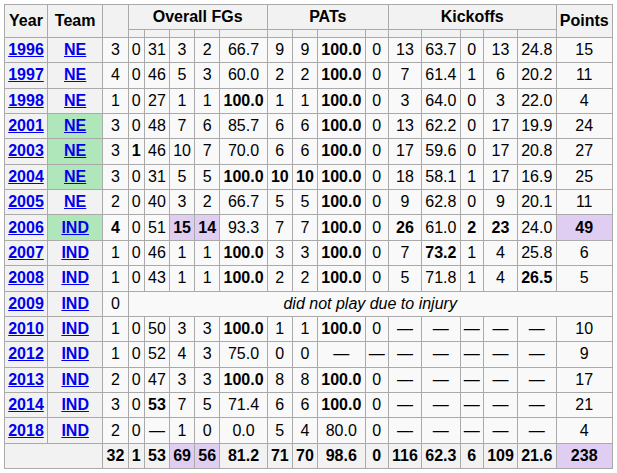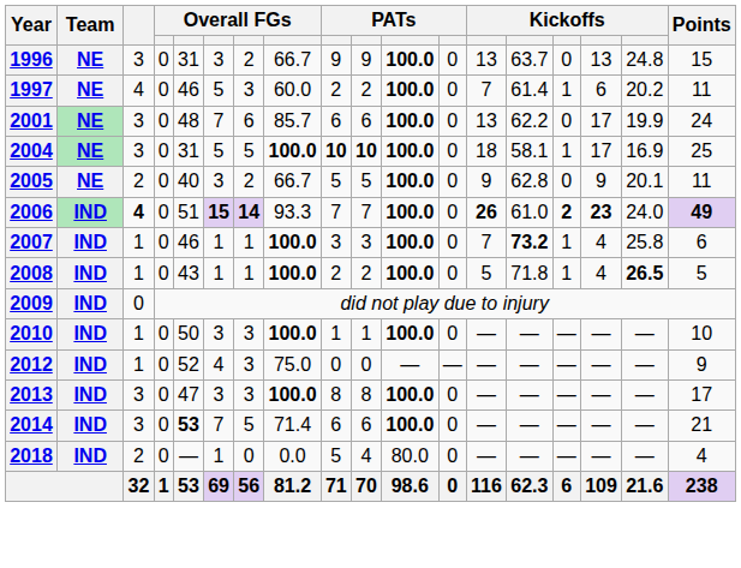 <table class=wikitable style="text-align:center;">
 <tr>
 <th rowspan="2">Year</th>
 <th rowspan="2">Team</th>
 <th rowspan="2"></th>
 <th colspan="5">Overall FGs</th>
 <th colspan="4">PATs</th>
 <th colspan="5">Kickoffs</th>
 <th rowspan="2">Points</th>
 </tr>
 <tr>
 <th></th>
 <th></th>
 <th></th>
 <th></th>
 <th></th>
 <th></th>
 <th></th>
 <th></th>
 <th></th>
 <th></th>
 <th></th>
 <th></th>
 <th></th>
 <th></th>
 </tr>
 <tr>
 <th><a href='#'>1996</a></th>
 <th><a href='#'>NE</a></th>
 <td>3</td>
 <td>0</td>
 <td>31</td>
 <td>3</td>
 <td>2</td>
 <td>66.7</td>
 <td>9</td>
 <td>9</td>
 <td><strong>100.0</strong></td>
 <td>0</td>
 <td>13</td>
 <td>63.7</td>
 <td>0</td>
 <td>13</td>
 <td>24.8</td>
 <td>15</td>
 </tr>
 <tr>
 <th><a href='#'>1997</a></th>
 <th><a href='#'>NE</a></th>
 <td>4</td>
 <td>0</td>
 <td>46</td>
 <td>5</td>
 <td>3</td>
 <td>60.0</td>
 <td>2</td>
 <td>2</td>
 <td><strong>100.0</strong></td>
 <td>0</td>
 <td>7</td>
 <td>61.4</td>
 <td>1</td>
 <td>6</td>
 <td>20.2</td>
 <td>11</td>
 </tr>
 <tr>
-<th><a href='#'>1998</a></th>
-<th><a href='#'>NE</a></th>
-<td>1</td>
-<td>0</td>
-<td>27</td>
-<td>1</td>
-<td>1</td>
-<td><strong>100.0</strong></td>
-<td>1</td>
-<td>1</td>
-<td><strong>100.0</strong></td>
-<td>0</td>
-<td>3</td>
-<td>64.0</td>
-<td>0</td>
-<td>3</td>
-<td>22.0</td>
-<td>4</td>
-</tr>
-<tr>
 <th><a href='#'>2001</a></th>
 <th style="background:#afe6ba;"><a href='#'>NE</a></th>
 <td>3</td>
 <td>0</td>
 <td>48</td>
 <td>7</td>
 <td>6</td>
 <td>85.7</td>
 <td>6</td>
 <td>6</td>
 <td><strong>100.0</strong></td>
 <td>0</td>
 <td>13</td>
 <td>62.2</td>
 <td>0</td>
 <td>17</td>
 <td>19.9</td>
 <td>24</td>
-</tr>
-<tr>
-<th><a href='#'>2003</a></th>
-<th style="background:#afe6ba;"><a href='#'>NE</a></th>
-<td>3</td>
-<td><strong>1</strong></td>
-<td>46</td>
-<td>10</td>
-<td>7</td>
-<td>70.0</td>
-<td>6</td>
-<td>6</td>
-<td><strong>100.0</strong></td>
-<td>0</td>
-<td>17</td>
-<td>59.6</td>
-<td>0</td>
-<td>17</td>
-<td>20.8</td>
-<td>27</td>
 </tr>
 <tr>
 <th><a href='#'>2004</a></th>
 <th style="background:#afe6ba;"><a href='#'>NE</a></th>
 <td>3</td>
 <td>0</td>
 <td>31</td>
 <td>5</td>
 <td>5</td>
 <td><strong>100.0</strong></td>
 <td><strong>10</strong></td>
 <td><strong>10</strong></td>
 <td><strong>100.0</strong></td>
 <td>0</td>
 <td>18</td>
 <td>58.1</td>
 <td>1</td>
 <td>17</td>
 <td>16.9</td>
 <td>25</td>
 </tr>
 <tr>
 <th><a href='#'>2005</a></th>
 <th><a href='#'>NE</a></th>
 <td>2</td>
 <td>0</td>
 <td>40</td>
 <td>3</td>
 <td>2</td>
 <td>66.7</td>
 <td>5</td>
 <td>5</td>
 <td><strong>100.0</strong></td>
 <td>0</td>
 <td>9</td>
 <td>62.8</td>
 <td>0</td>
 <td>9</td>
 <td>20.1</td>
 <td>11</td>
 </tr>
 <tr>
 <th><a href='#'>2006</a></th>
 <th style="background:#afe6ba; width:3em;"><a href='#'>IND</a></th>
 <td><strong>4</strong></td>
 <td>0</td>
 <td>51</td>
 <td style="background:#e0cef2;"><strong>15</strong></td>
 <td style="background:#e0cef2;"><strong>14</strong></td>
 <td>93.3</td>
 <td>7</td>
 <td>7</td>
 <td><strong>100.0</strong></td>
 <td>0</td>
 <td><strong>26</strong></td>
 <td>61.0</td>
 <td><strong>2</strong></td>
 <td><strong>23</strong></td>
 <td>24.0</td>
 <td style="background:#e0cef2;"><strong>49</strong></td>
 </tr>
 <tr>
 <th><a href='#'>2007</a></th>
 <th><a href='#'>IND</a></th>
 <td>1</td>
 <td>0</td>
 <td>46</td>
 <td>1</td>
 <td>1</td>
 <td><strong>100.0</strong></td>
 <td>3</td>
 <td>3</td>
 <td><strong>100.0</strong></td>
 <td>0</td>
 <td>7</td>
 <td><strong>73.2</strong></td>
 <td>1</td>
 <td>4</td>
 <td>25.8</td>
 <td>6</td>
 </tr>
 <tr>
 <th><a href='#'>2008</a></th>
 <th><a href='#'>IND</a></th>
 <td>1</td>
 <td>0</td>
 <td>43</td>
 <td>1</td>
 <td>1</td>
 <td><strong>100.0</strong></td>
 <td>2</td>
 <td>2</td>
 <td><strong>100.0</strong></td>
 <td>0</td>
 <td>5</td>
 <td>71.8</td>
 <td>1</td>
 <td>4</td>
 <td><strong>26.5</strong></td>
 <td>5</td>
 </tr>
 <tr>
 <th><a href='#'>2009</a></th>
 <th><a href='#'>IND</a></th>
 <td>0</td>
 <td colspan="15"><em>did not play due to injury</em></td>
 </tr>
 <tr>
 <th><a href='#'>2010</a></th>
 <th><a href='#'>IND</a></th>
 <td>1</td>
 <td>0</td>
 <td>50</td>
 <td>3</td>
 <td>3</td>
 <td><strong>100.0</strong></td>
 <td>1</td>
 <td>1</td>
 <td><strong>100.0</strong></td>
 <td>0</td>
 <td>—</td>
 <td>—</td>
 <td>—</td>
 <td>—</td>
 <td>—</td>
 <td>10</td>
 </tr>
 <tr>
 <th><a href='#'>2012</a></th>
 <th><a href='#'>IND</a></th>
 <td>1</td>
 <td>0</td>
 <td>52</td>
 <td>4</td>
 <td>3</td>
 <td>75.0</td>
 <td>0</td>
 <td>0</td>
 <td>—</td>
 <td>—</td>
 <td>—</td>
 <td>—</td>
 <td>—</td>
 <td>—</td>
 <td>—</td>
 <td>9</td>
 </tr>
 <tr>
 <th><a href='#'>2013</a></th>
 <th><a href='#'>IND</a></th>
-<td>2</td>
+<td>3</td>
 <td>0</td>
 <td>47</td>
 <td>3</td>
 <td>3</td>
 <td><strong>100.0</strong></td>
 <td>8</td>
 <td>8</td>
 <td><strong>100.0</strong></td>
 <td>0</td>
 <td>—</td>
 <td>—</td>
 <td>—</td>
 <td>—</td>
 <td>—</td>
 <td>17</td>
 </tr>
 <tr>
 <th><a href='#'>2014</a></th>
 <th><a href='#'>IND</a></th>
 <td>3</td>
 <td>0</td>
 <td><strong>53</strong></td>
 <td>7</td>
 <td>5</td>
 <td>71.4</td>
 <td>6</td>
 <td>6</td>
 <td><strong>100.0</strong></td>
 <td>0</td>
 <td>—</td>
 <td>—</td>
 <td>—</td>
 <td>—</td>
 <td>—</td>
 <td>21</td>
 </tr>
 <tr>
 <th><a href='#'>2018</a></th>
 <th><a href='#'>IND</a></th>
 <td>2</td>
 <td>0</td>
 <td>—</td>
 <td>1</td>
 <td>0</td>
 <td>0.0</td>
 <td>5</td>
 <td>4</td>
 <td>80.0</td>
 <td>0</td>
 <td>—</td>
 <td>—</td>
 <td>—</td>
 <td>—</td>
 <td>—</td>
 <td>4</td>
 </tr>
 <tr>
 <th colspan="2"></th>
 <th>32</th>
 <th>1</th>
 <th>53</th>
 <th style="background:#e0cef2;">69</th>
 <th style="background:#e0cef2;">56</th>
 <th>81.2</th>
 <th>71</th>
 <th>70</th>
 <th>98.6</th>
 <th>0</th>
 <th>116</th>
 <th>62.3</th>
 <th>6</th>
 <th>109</th>
 <th>21.6</th>
 <th style="background:#e0cef2;">238</th>
 </tr>
 </table>
